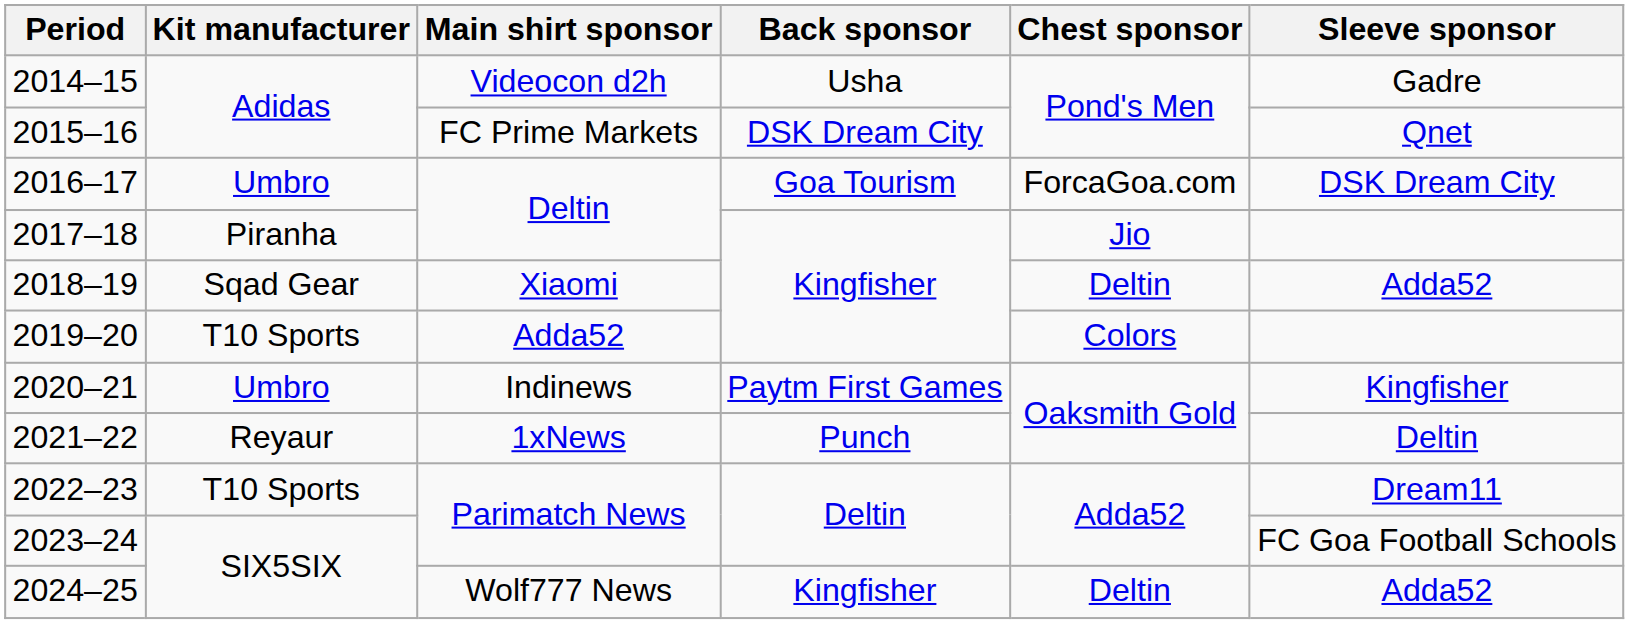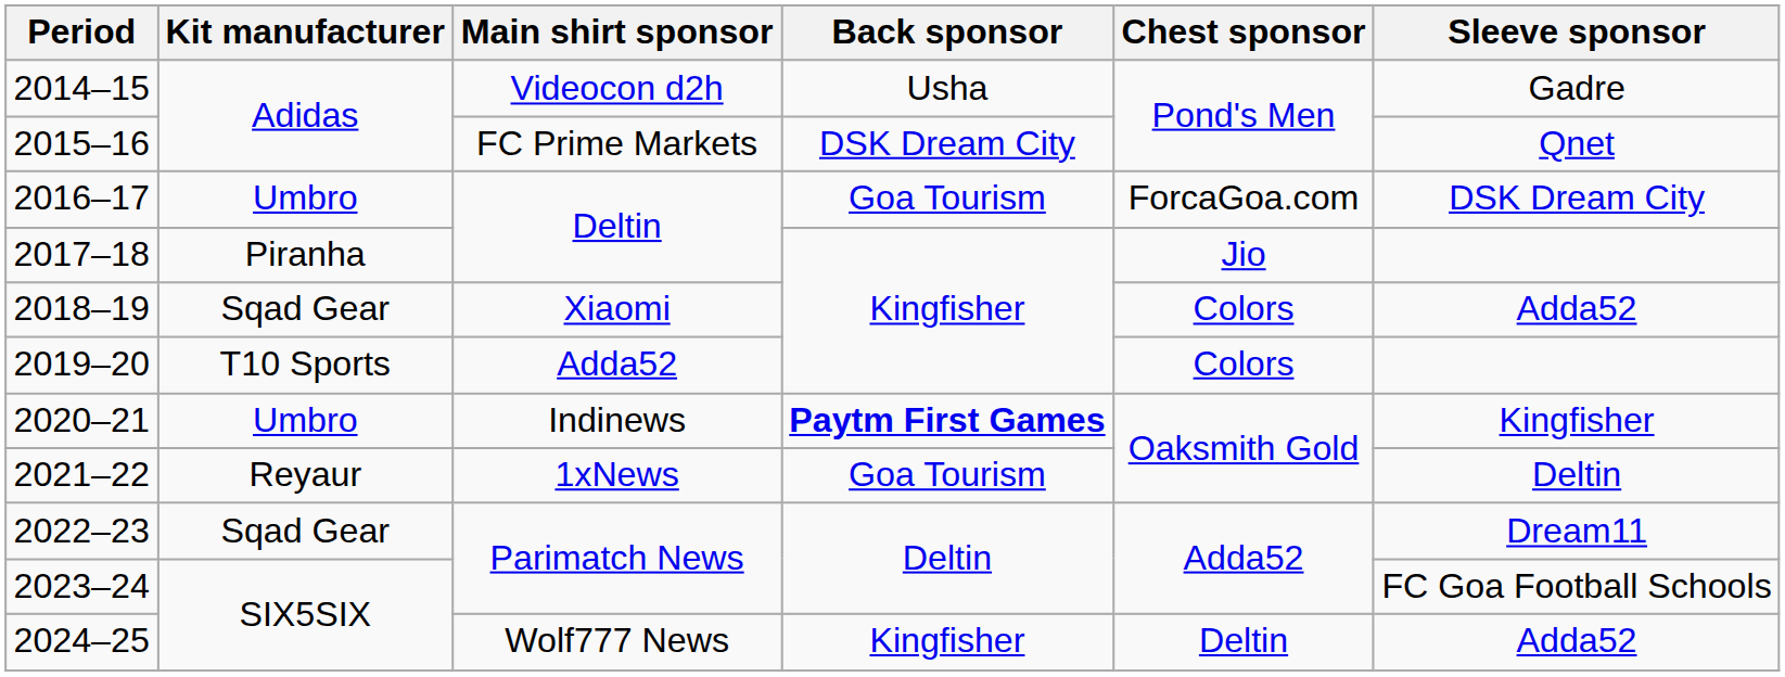 <table class="wikitable" style="text-align:center;margin-left:1em;float:center">
 <tr>
 <th>Period</th>
 <th>Kit manufacturer</th>
 <th>Main shirt sponsor</th>
 <th>Back sponsor</th>
 <th>Chest sponsor</th>
 <th>Sleeve sponsor</th>
 </tr>
 <tr>
 <td>2014–15</td>
 <td rowspan=2><a href='#'>Adidas</a></td>
 <td><a href='#'>Videocon d2h</a></td>
 <td>Usha</td>
 <td rowspan=2><a href='#'>Pond's Men</a></td>
 <td>Gadre</td>
 </tr>
 <tr>
 <td>2015–16</td>
 <td>FC Prime Markets</td>
 <td><a href='#'>DSK Dream City</a></td>
 <td><a href='#'>Qnet</a></td>
 </tr>
 <tr>
 <td>2016–17</td>
 <td><a href='#'>Umbro</a></td>
 <td rowspan=2><a href='#'>Deltin</a></td>
 <td><a href='#'>Goa Tourism</a></td>
 <td>ForcaGoa.com</td>
 <td><a href='#'>DSK Dream City</a></td>
 </tr>
 <tr>
 <td>2017–18</td>
 <td>Piranha</td>
 <td rowspan=3><a href='#'>Kingfisher</a></td>
 <td><a href='#'>Jio</a></td>
 <td></td>
 </tr>
 <tr>
 <td>2018–19</td>
 <td>Sqad Gear</td>
 <td><a href='#'>Xiaomi</a></td>
-<td><a href='#'>Deltin</a></td>
+<td><a href='#'>Colors</a></td>
 <td><a href='#'>Adda52</a></td>
 </tr>
 <tr>
 <td>2019–20</td>
 <td>T10 Sports</td>
 <td><a href='#'>Adda52</a></td>
 <td><a href='#'>Colors</a></td>
 <td></td>
 </tr>
 <tr>
 <td>2020–21</td>
 <td><a href='#'>Umbro</a></td>
 <td>Indinews</td>
-<td><a href='#'>Paytm First Games</a></td>
+<td><strong><a href='#'>Paytm First Games</a></strong></td>
 <td rowspan=2><a href='#'>Oaksmith Gold</a></td>
 <td><a href='#'>Kingfisher</a></td>
 </tr>
 <tr>
 <td>2021–22</td>
 <td>Reyaur</td>
 <td><a href='#'>1xNews</a></td>
-<td><a href='#'>Punch</a></td>
+<td><a href='#'>Goa Tourism</a></td>
 <td><a href='#'>Deltin</a></td>
 </tr>
 <tr>
 <td>2022–23</td>
-<td>T10 Sports</td>
+<td>Sqad Gear</td>
 <td rowspan="2"><a href='#'>Parimatch News</a></td>
 <td rowspan="2"><a href='#'>Deltin</a></td>
 <td rowspan="2"><a href='#'>Adda52</a></td>
 <td><a href='#'>Dream11</a></td>
 </tr>
 <tr>
 <td>2023–24</td>
 <td rowspan="2">SIX5SIX</td>
 <td>FC Goa Football Schools</td>
 </tr>
 <tr>
 <td>2024–25</td>
 <td>Wolf777 News</td>
 <td><a href='#'>Kingfisher</a></td>
 <td><a href='#'>Deltin</a></td>
 <td><a href='#'>Adda52</a></td>
 </tr>
 </table>
